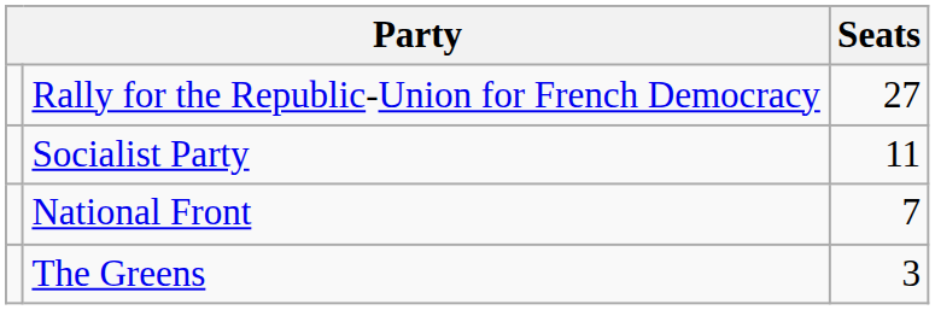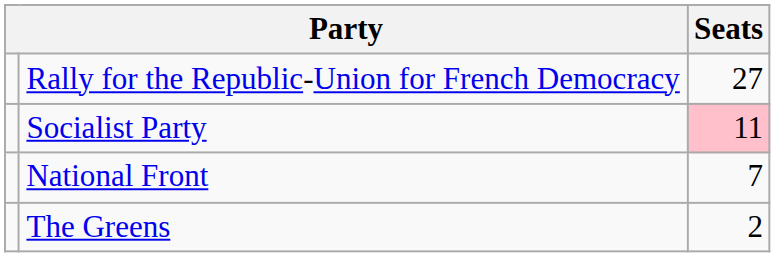 <table class="wikitable">
 <tr>
 <th colspan="2">Party</th>
 <th>Seats</th>
 </tr>
 <tr>
 <td></td>
 <td><a href='#'>Rally for the Republic</a>-<a href='#'>Union for French Democracy</a></td>
 <td align="right">27</td>
 </tr>
 <tr>
 <td></td>
 <td><a href='#'>Socialist Party</a></td>
-<td align="right">11</td>
+<td align="right" style="background: pink;">11</td>
 </tr>
 <tr>
 <td></td>
 <td><a href='#'>National Front</a></td>
 <td align="right">7</td>
 </tr>
 <tr>
 <td></td>
 <td><a href='#'>The Greens</a></td>
-<td align="right">3</td>
+<td align="right">2</td>
 </tr>
 </table>
